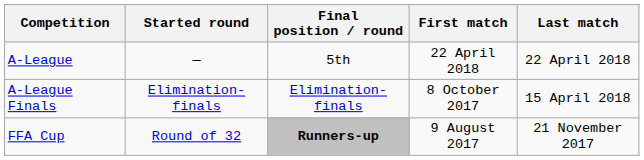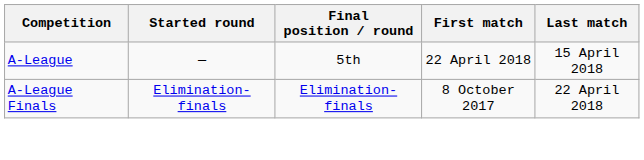 <table class="wikitable">
 <tr>
 <th>Competition</th>
 <th>Started round</th>
 <th>Final <br>position / round</th>
 <th>First match</th>
 <th>Last match</th>
 </tr>
 <tr style="text-align: center">
 <td align=left><a href='#'>A-League</a></td>
 <td>—</td>
 <td>5th</td>
 <td>22 April 2018</td>
-<td>22 April 2018</td>
+<td>15 April 2018</td>
 </tr>
 <tr style="text-align: center">
 <td align=left><a href='#'>A-League Finals</a></td>
 <td><a href='#'>Elimination-finals</a></td>
 <td><a href='#'>Elimination-finals</a></td>
 <td>8 October 2017</td>
-<td>15 April 2018</td>
-</tr>
-<tr style="text-align: center">
-<td align=left><a href='#'>FFA Cup</a></td>
-<td><a href='#'>Round of 32</a></td>
-<td style="background:silver;"><strong>Runners-up</strong></td>
-<td>9 August 2017</td>
-<td>21 November 2017</td>
+<td>22 April 2018</td>
 </tr>
 </table>
